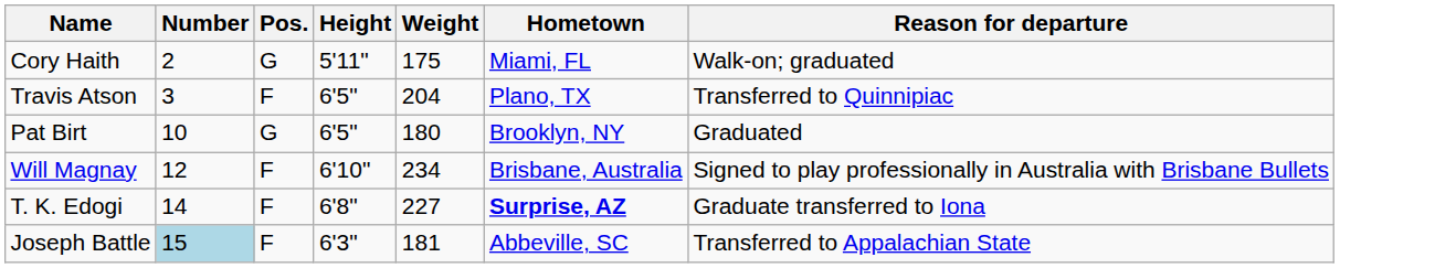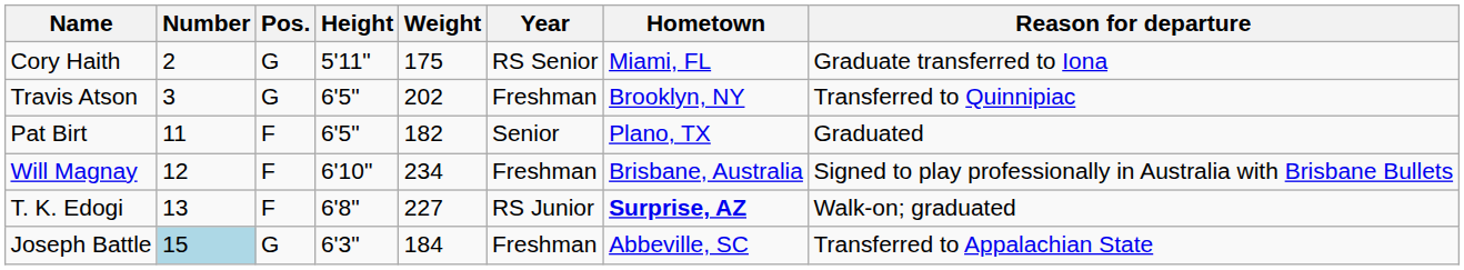 <table class="wikitable sortable" border="1">
 <tr>
 <th>Name</th>
 <th>Number</th>
 <th>Pos.</th>
 <th>Height</th>
 <th>Weight</th>
+<th>Year</th>
 <th>Hometown</th>
 <th class="unsortable">Reason for departure</th>
 </tr>
 <tr>
 <td>Cory Haith</td>
 <td>2</td>
 <td>G</td>
 <td>5'11"</td>
 <td>175</td>
+<td>RS Senior</td>
 <td><a href='#'>Miami, FL</a></td>
-<td>Walk-on; graduated</td>
+<td>Graduate transferred to <a href='#'>Iona</a></td>
 </tr>
 <tr>
 <td>Travis Atson</td>
 <td>3</td>
-<td>F</td>
+<td>G</td>
 <td>6'5"</td>
-<td>204</td>
-<td><a href='#'>Plano, TX</a></td>
+<td>202</td>
+<td>Freshman</td>
+<td><a href='#'>Brooklyn, NY</a></td>
 <td>Transferred to <a href='#'>Quinnipiac</a></td>
 </tr>
 <tr>
 <td>Pat Birt</td>
-<td>10</td>
-<td>G</td>
+<td>11</td>
+<td>F</td>
 <td>6'5"</td>
-<td>180</td>
-<td><a href='#'>Brooklyn, NY</a></td>
+<td>182</td>
+<td>Senior</td>
+<td><a href='#'>Plano, TX</a></td>
 <td>Graduated</td>
 </tr>
 <tr>
 <td><a href='#'>Will Magnay</a></td>
 <td>12</td>
 <td>F</td>
 <td>6'10"</td>
 <td>234</td>
+<td>Freshman</td>
 <td><a href='#'>Brisbane, Australia</a></td>
 <td>Signed to play professionally in Australia with <a href='#'>Brisbane Bullets</a></td>
 </tr>
 <tr>
 <td>T. K. Edogi</td>
-<td>14</td>
+<td>13</td>
 <td>F</td>
 <td>6'8"</td>
 <td>227</td>
+<td>RS Junior</td>
 <td><strong><a href='#'>Surprise, AZ</a></strong></td>
-<td>Graduate transferred to <a href='#'>Iona</a></td>
+<td>Walk-on; graduated</td>
 </tr>
 <tr>
 <td>Joseph Battle</td>
 <td style="background: lightblue;">15</td>
-<td>F</td>
+<td>G</td>
 <td>6'3"</td>
-<td>181</td>
+<td>184</td>
+<td>Freshman</td>
 <td><a href='#'>Abbeville, SC</a></td>
 <td>Transferred to <a href='#'>Appalachian State</a></td>
 </tr>
 </table>
